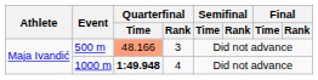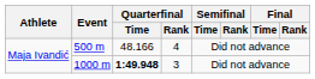 <table class="wikitable" style="font-size:90%">
 <tr>
 <th rowspan=2>Athlete</th>
 <th rowspan=2>Event</th>
 <th colspan=2>Quarterfinal</th>
 <th colspan=2>Semifinal</th>
 <th colspan=2>Final</th>
 </tr>
 <tr style="font-size:95%">
 <th>Time</th>
 <th>Rank</th>
 <th>Time</th>
 <th>Rank</th>
 <th>Time</th>
 <th>Rank</th>
 </tr>
 <tr align=center>
 <td align=left rowspan=2><a href='#'>Maja Ivandić</a></td>
 <td align=left><a href='#'>500 m</a></td>
-<td style="background: lightsalmon;">48.166</td>
-<td>3</td>
+<td>48.166</td>
+<td>4</td>
 <td colspan=4>Did not advance</td>
 </tr>
 <tr align=center>
 <td align=left><a href='#'>1000 m</a></td>
 <td><strong>1:49.948</strong></td>
-<td>4</td>
+<td>3</td>
 <td colspan=4>Did not advance</td>
 </tr>
 </table>
